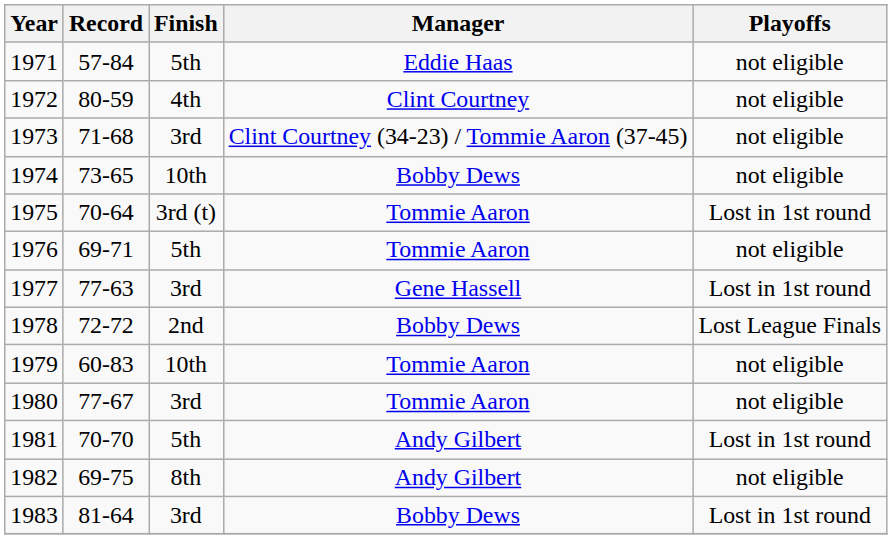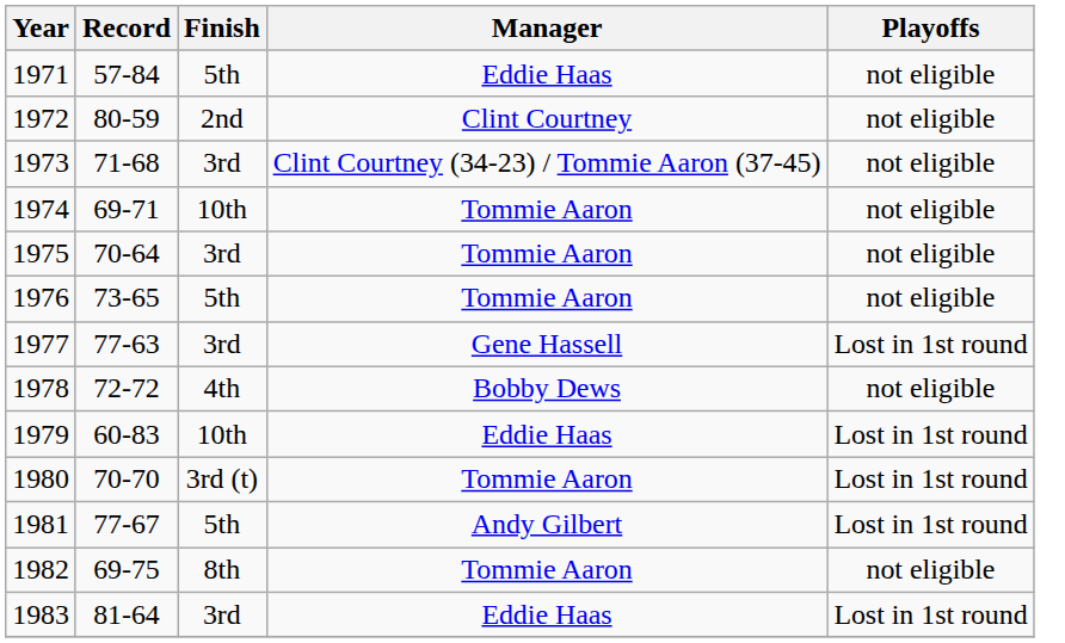 <table class="wikitable">
 <tr style="background: #F2F2F2;">
 <th>Year</th>
 <th>Record</th>
 <th>Finish</th>
 <th>Manager</th>
 <th>Playoffs</th>
 </tr>
 <tr align=center>
 <td>1971</td>
 <td>57-84</td>
 <td>5th</td>
 <td><a href='#'>Eddie Haas</a></td>
 <td>not eligible</td>
 </tr>
 <tr align=center>
 <td>1972</td>
 <td>80-59</td>
-<td>4th</td>
+<td>2nd</td>
 <td><a href='#'>Clint Courtney</a></td>
 <td>not eligible</td>
 </tr>
 <tr align=center>
 <td>1973</td>
 <td>71-68</td>
 <td>3rd</td>
 <td><a href='#'>Clint Courtney</a> (34-23) / <a href='#'>Tommie Aaron</a> (37-45)</td>
 <td>not eligible</td>
 </tr>
 <tr align=center>
 <td>1974</td>
-<td>73-65</td>
+<td>69-71</td>
 <td>10th</td>
-<td><a href='#'>Bobby Dews</a></td>
+<td><a href='#'>Tommie Aaron</a></td>
 <td>not eligible</td>
 </tr>
 <tr align=center>
 <td>1975</td>
 <td>70-64</td>
-<td>3rd (t)</td>
+<td>3rd</td>
 <td><a href='#'>Tommie Aaron</a></td>
-<td>Lost in 1st round</td>
+<td>not eligible</td>
 </tr>
 <tr align=center>
 <td>1976</td>
-<td>69-71</td>
+<td>73-65</td>
 <td>5th</td>
 <td><a href='#'>Tommie Aaron</a></td>
 <td>not eligible</td>
 </tr>
 <tr align=center>
 <td>1977</td>
 <td>77-63</td>
 <td>3rd</td>
 <td><a href='#'>Gene Hassell</a></td>
 <td>Lost in 1st round</td>
 </tr>
 <tr align=center>
 <td>1978</td>
 <td>72-72</td>
-<td>2nd</td>
+<td>4th</td>
 <td><a href='#'>Bobby Dews</a></td>
-<td>Lost League Finals</td>
+<td>not eligible</td>
 </tr>
 <tr align=center>
 <td>1979</td>
 <td>60-83</td>
 <td>10th</td>
-<td><a href='#'>Tommie Aaron</a></td>
-<td>not eligible</td>
+<td><a href='#'>Eddie Haas</a></td>
+<td>Lost in 1st round</td>
 </tr>
 <tr align=center>
 <td>1980</td>
-<td>77-67</td>
-<td>3rd</td>
+<td>70-70</td>
+<td>3rd (t)</td>
 <td><a href='#'>Tommie Aaron</a></td>
-<td>not eligible</td>
+<td>Lost in 1st round</td>
 </tr>
 <tr align=center>
 <td>1981</td>
-<td>70-70</td>
+<td>77-67</td>
 <td>5th</td>
 <td><a href='#'>Andy Gilbert</a></td>
 <td>Lost in 1st round</td>
 </tr>
 <tr align=center>
 <td>1982</td>
 <td>69-75</td>
 <td>8th</td>
-<td><a href='#'>Andy Gilbert</a></td>
+<td><a href='#'>Tommie Aaron</a></td>
 <td>not eligible</td>
 </tr>
 <tr align=center>
 <td>1983</td>
 <td>81-64</td>
 <td>3rd</td>
-<td><a href='#'>Bobby Dews</a></td>
+<td><a href='#'>Eddie Haas</a></td>
 <td>Lost in 1st round</td>
 </tr>
 <tr align=center>
 </tr>
 </table>
